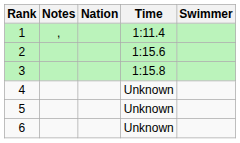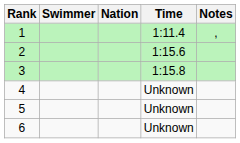 <table class="wikitable sortable" style="text-align:center">
 <tr>
 <th>Rank</th>
-<th>Notes</th>
+<th>Swimmer</th>
 <th>Nation</th>
 <th>Time</th>
-<th>Swimmer</th>
+<th>Notes</th>
 </tr>
 <tr style="background:#bbf3bb;">
 <td>1</td>
-<td>, </td>
+<td align=left></td>
 <td align=left></td>
 <td>1:11.4</td>
-<td align=left></td>
+<td>, </td>
 </tr>
 <tr style="background:#bbf3bb;">
 <td>2</td>
-<td></td>
+<td align=left></td>
 <td align=left></td>
 <td>1:15.6</td>
-<td align=left></td>
+<td></td>
 </tr>
 <tr style="background:#bbf3bb;">
 <td>3</td>
-<td></td>
+<td align=left></td>
 <td align=left></td>
 <td>1:15.8</td>
-<td align=left></td>
+<td></td>
 </tr>
 <tr>
 <td>4</td>
-<td></td>
+<td align=left></td>
 <td align=left></td>
 <td>Unknown</td>
-<td align=left></td>
+<td></td>
 </tr>
 <tr>
 <td>5</td>
-<td></td>
+<td align=left></td>
 <td align=left></td>
 <td>Unknown</td>
-<td align=left></td>
+<td></td>
 </tr>
 <tr>
 <td>6</td>
-<td></td>
+<td align=left></td>
 <td align=left></td>
 <td>Unknown</td>
-<td align=left></td>
+<td></td>
 </tr>
 </table>
